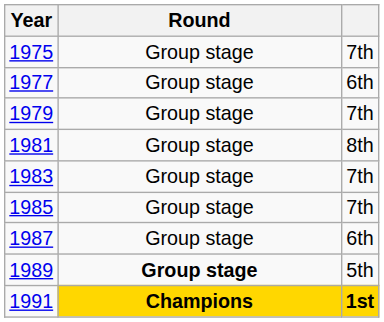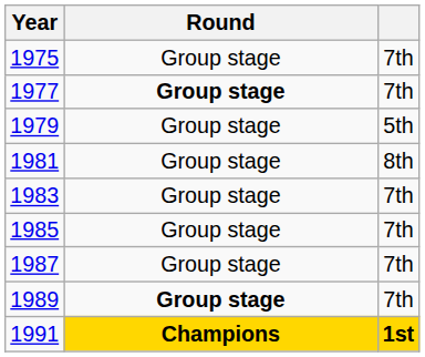 <table class="wikitable" style="text-align: center; font-size:90%">
 <tr>
 <th>Year</th>
 <th style="width:200px">Round</th>
 <th></th>
 </tr>
 <tr>
 <td><a href='#'>1975</a></td>
 <td>Group stage</td>
 <td>7th</td>
 </tr>
 <tr>
 <td><a href='#'>1977</a></td>
-<td>Group stage</td>
-<td>6th</td>
+<td><strong>Group stage</strong></td>
+<td>7th</td>
 </tr>
 <tr>
 <td><a href='#'>1979</a></td>
 <td>Group stage</td>
-<td>7th</td>
+<td>5th</td>
 </tr>
 <tr>
 <td><a href='#'>1981</a></td>
 <td>Group stage</td>
 <td>8th</td>
 </tr>
 <tr>
 <td><a href='#'>1983</a></td>
 <td>Group stage</td>
 <td>7th</td>
 </tr>
 <tr>
 <td><a href='#'>1985</a></td>
 <td>Group stage</td>
 <td>7th</td>
 </tr>
 <tr>
 <td><a href='#'>1987</a></td>
 <td>Group stage</td>
-<td>6th</td>
+<td>7th</td>
 </tr>
 <tr>
 <td><a href='#'>1989</a></td>
 <td><strong>Group stage</strong></td>
-<td>5th</td>
+<td>7th</td>
 </tr>
 <tr>
 <td><a href='#'>1991</a></td>
 <td bgcolor=Gold><strong>Champions</strong></td>
 <td bgcolor=Gold><strong>1st</strong></td>
 </tr>
 </table>
